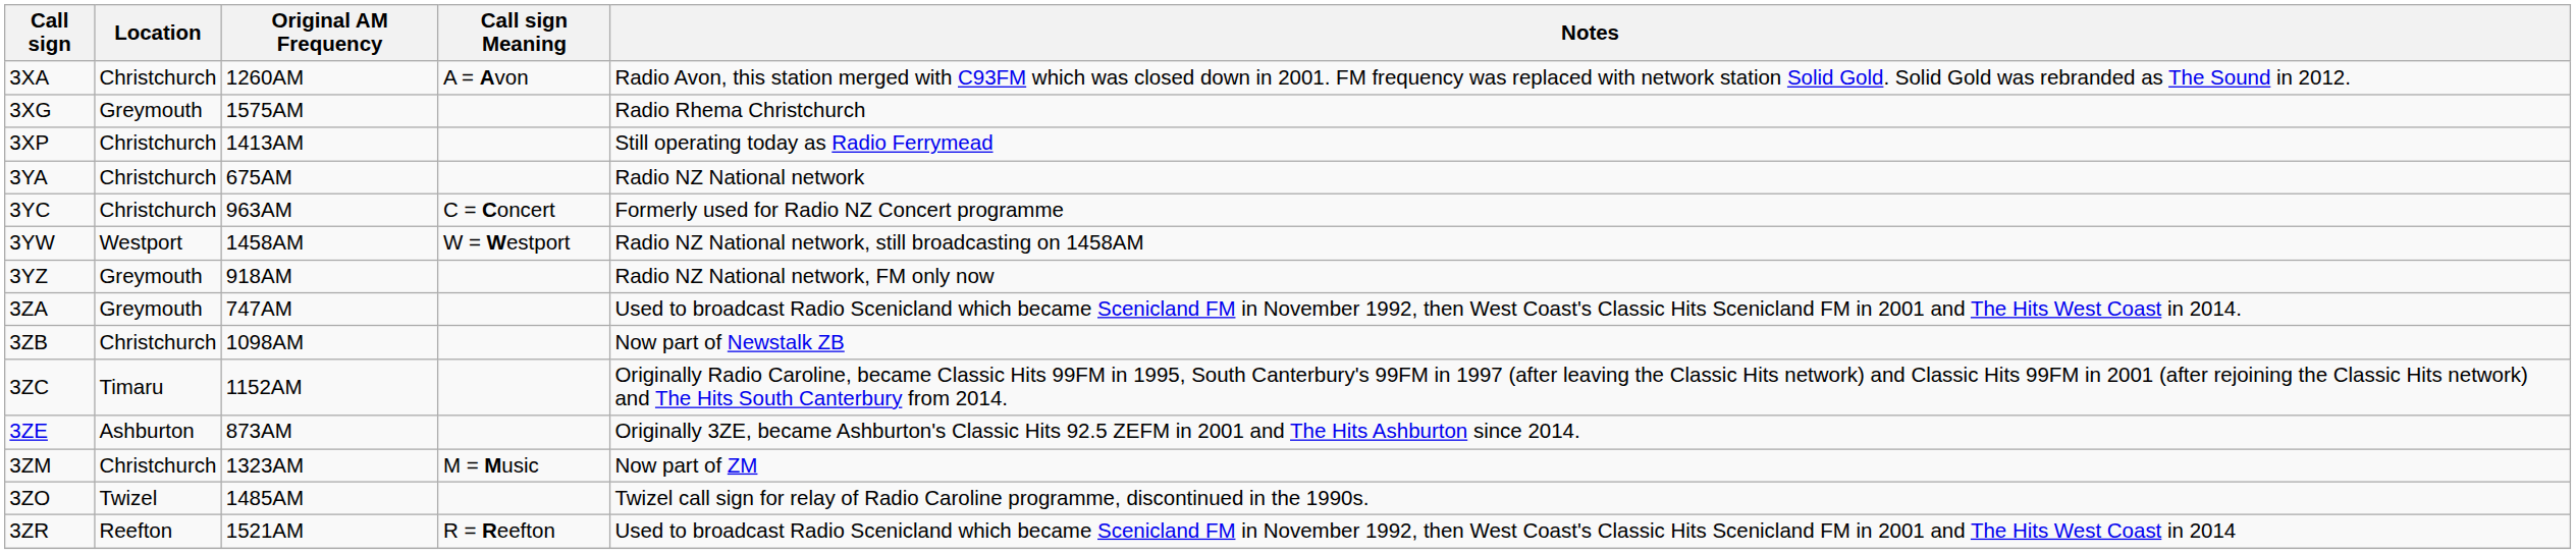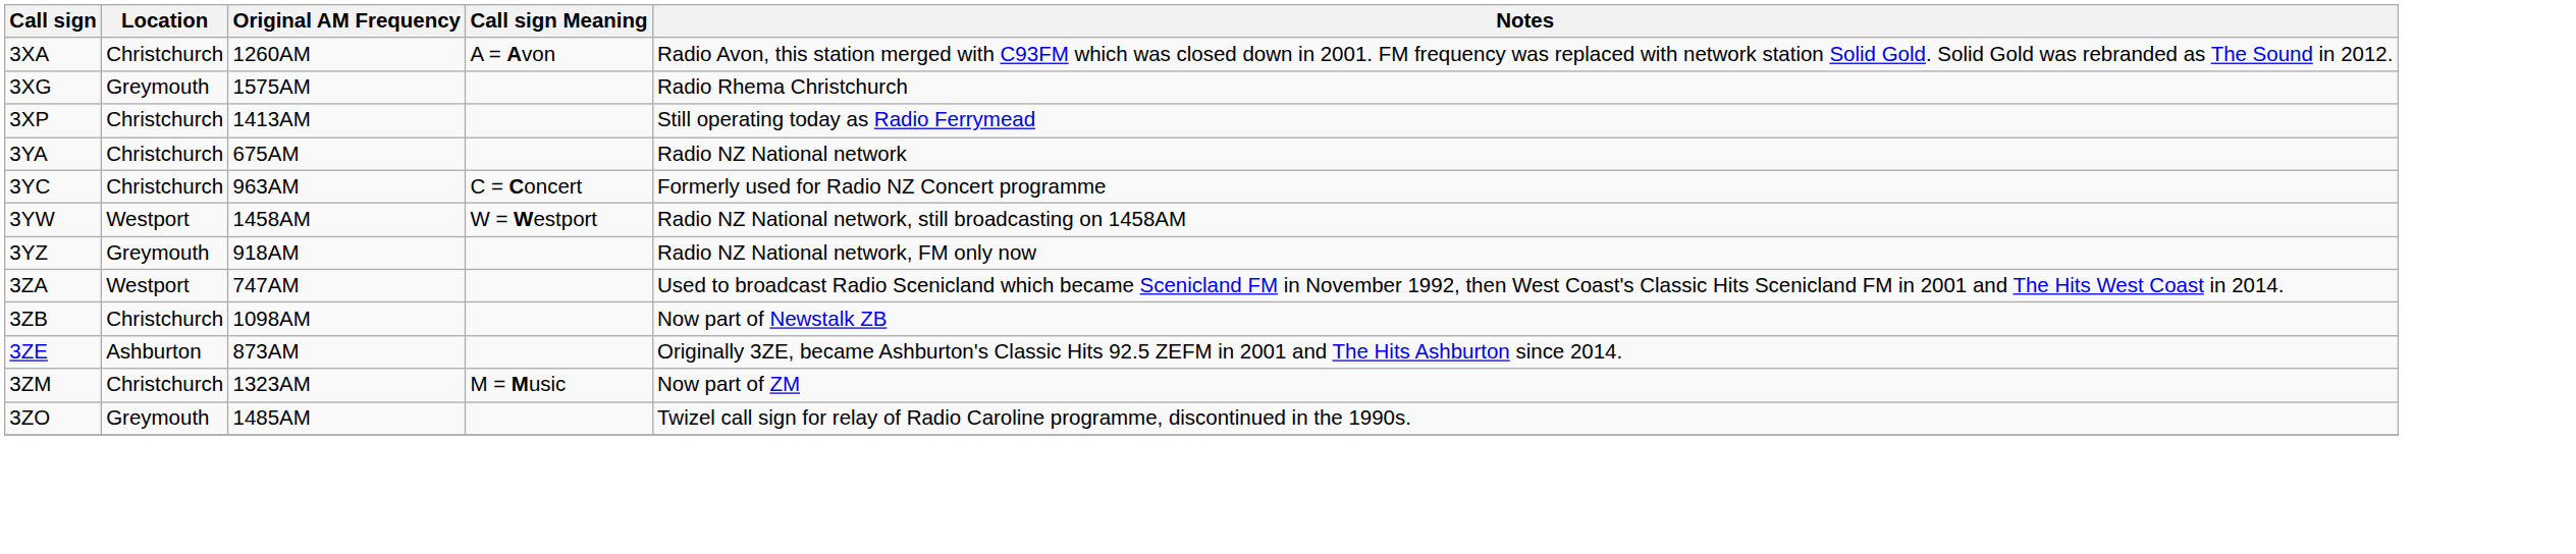 <table class="wikitable">
 <tr>
 <th>Call sign</th>
 <th>Location</th>
 <th>Original AM Frequency</th>
 <th>Call sign Meaning</th>
 <th>Notes</th>
 </tr>
 <tr>
 <td>3XA</td>
 <td>Christchurch</td>
 <td>1260AM</td>
 <td>A = <strong>A</strong>von</td>
 <td>Radio Avon, this station merged with <a href='#'>C93FM</a> which was closed down in 2001. FM frequency was replaced with network station <a href='#'>Solid Gold</a>. Solid Gold was rebranded as <a href='#'>The Sound</a> in 2012.</td>
 </tr>
 <tr>
 <td>3XG</td>
 <td>Greymouth</td>
 <td>1575AM</td>
 <td></td>
 <td>Radio Rhema Christchurch</td>
 </tr>
 <tr>
 <td>3XP</td>
 <td>Christchurch</td>
 <td>1413AM</td>
 <td></td>
 <td>Still operating today as <a href='#'>Radio Ferrymead</a></td>
 </tr>
 <tr>
 <td>3YA</td>
 <td>Christchurch</td>
 <td>675AM</td>
 <td></td>
 <td>Radio NZ National network</td>
 </tr>
 <tr>
 <td>3YC</td>
 <td>Christchurch</td>
 <td>963AM</td>
 <td>C = <strong>C</strong>oncert</td>
 <td>Formerly used for Radio NZ Concert programme</td>
 </tr>
 <tr>
 <td>3YW</td>
 <td>Westport</td>
 <td>1458AM</td>
 <td>W = <strong>W</strong>estport</td>
 <td>Radio NZ National network, still broadcasting on 1458AM</td>
 </tr>
 <tr>
 <td>3YZ</td>
 <td>Greymouth</td>
 <td>918AM</td>
 <td></td>
 <td>Radio NZ National network, FM only now</td>
 </tr>
 <tr>
 <td>3ZA</td>
-<td>Greymouth</td>
+<td>Westport</td>
 <td>747AM</td>
 <td></td>
 <td>Used to broadcast Radio Scenicland which became <a href='#'>Scenicland FM</a> in November 1992, then West Coast's Classic Hits Scenicland FM in 2001 and <a href='#'>The Hits West Coast</a> in 2014.</td>
 </tr>
 <tr>
 <td>3ZB</td>
 <td>Christchurch</td>
 <td>1098AM</td>
 <td></td>
 <td>Now part of <a href='#'>Newstalk ZB</a></td>
-</tr>
-<tr>
-<td>3ZC</td>
-<td>Timaru</td>
-<td>1152AM</td>
-<td></td>
-<td>Originally Radio Caroline, became Classic Hits 99FM in 1995, South Canterbury's 99FM in 1997 (after leaving the Classic Hits network) and Classic Hits 99FM in 2001 (after rejoining the Classic Hits network) and <a href='#'>The Hits South Canterbury</a> from 2014.</td>
 </tr>
 <tr>
 <td><a href='#'>3ZE</a></td>
 <td>Ashburton</td>
 <td>873AM</td>
 <td></td>
 <td>Originally 3ZE, became Ashburton's Classic Hits 92.5 ZEFM in 2001 and <a href='#'>The Hits Ashburton</a> since 2014.</td>
 </tr>
 <tr>
 <td>3ZM</td>
 <td>Christchurch</td>
 <td>1323AM</td>
 <td>M = <strong>M</strong>usic</td>
 <td>Now part of <a href='#'>ZM</a></td>
 </tr>
 <tr>
 <td>3ZO</td>
-<td>Twizel</td>
+<td>Greymouth</td>
 <td>1485AM</td>
 <td></td>
 <td>Twizel call sign for relay of Radio Caroline programme, discontinued in the 1990s.</td>
 </tr>
 <tr>
-<td>3ZR</td>
-<td>Reefton</td>
-<td>1521AM</td>
-<td>R = <strong>R</strong>eefton</td>
-<td>Used to broadcast Radio Scenicland which became <a href='#'>Scenicland FM</a> in November 1992, then West Coast's Classic Hits Scenicland FM in 2001 and <a href='#'>The Hits West Coast</a> in 2014</td>
-</tr>
-<tr>
 </tr>
 </table>
